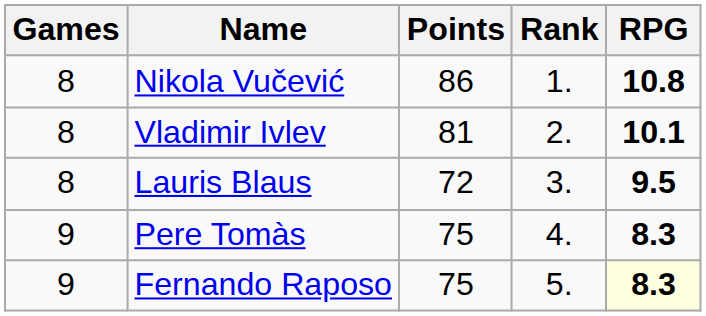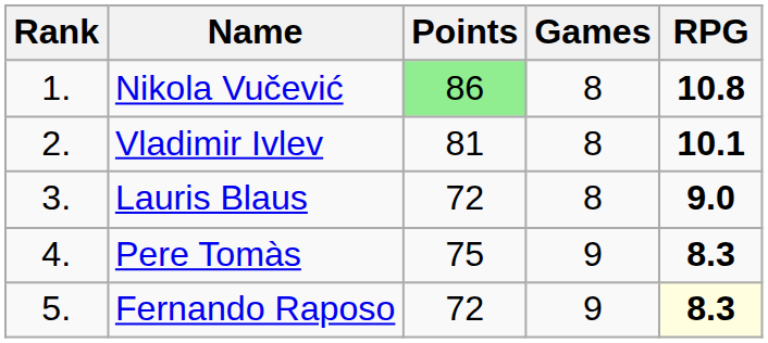 <table class="wikitable" style="text-align: center;">
 <tr>
-<th>Games</th>
+<th>Rank</th>
 <th>Name</th>
 <th>Points</th>
-<th>Rank</th>
+<th>Games</th>
 <th width=40>RPG</th>
 </tr>
 <tr>
+<td>1.</td>
+<td align="left"> <a href='#'>Nikola Vučević</a></td>
+<td style="background: lightgreen;">86</td>
 <td>8</td>
-<td align="left"> <a href='#'>Nikola Vučević</a></td>
-<td>86</td>
-<td>1.</td>
 <td><strong>10.8</strong></td>
 </tr>
 <tr>
-<td>8</td>
+<td>2.</td>
 <td align="left"> <a href='#'>Vladimir Ivlev</a></td>
 <td>81</td>
-<td>2.</td>
+<td>8</td>
 <td><strong>10.1</strong></td>
 </tr>
 <tr>
-<td>8</td>
+<td>3.</td>
 <td align="left"> <a href='#'>Lauris Blaus</a></td>
 <td>72</td>
-<td>3.</td>
-<td><strong>9.5</strong></td>
+<td>8</td>
+<td><strong>9.0</strong></td>
 </tr>
 <tr>
-<td>9</td>
+<td>4.</td>
 <td align="left"> <a href='#'>Pere Tomàs</a></td>
 <td>75</td>
-<td>4.</td>
+<td>9</td>
 <td><strong>8.3</strong></td>
 </tr>
 <tr>
+<td>5.</td>
+<td align="left"> <a href='#'>Fernando Raposo</a></td>
+<td>72</td>
 <td>9</td>
-<td align="left"> <a href='#'>Fernando Raposo</a></td>
-<td>75</td>
-<td>5.</td>
 <td style="background: lightyellow;"><strong>8.3</strong></td>
 </tr>
 </table>
